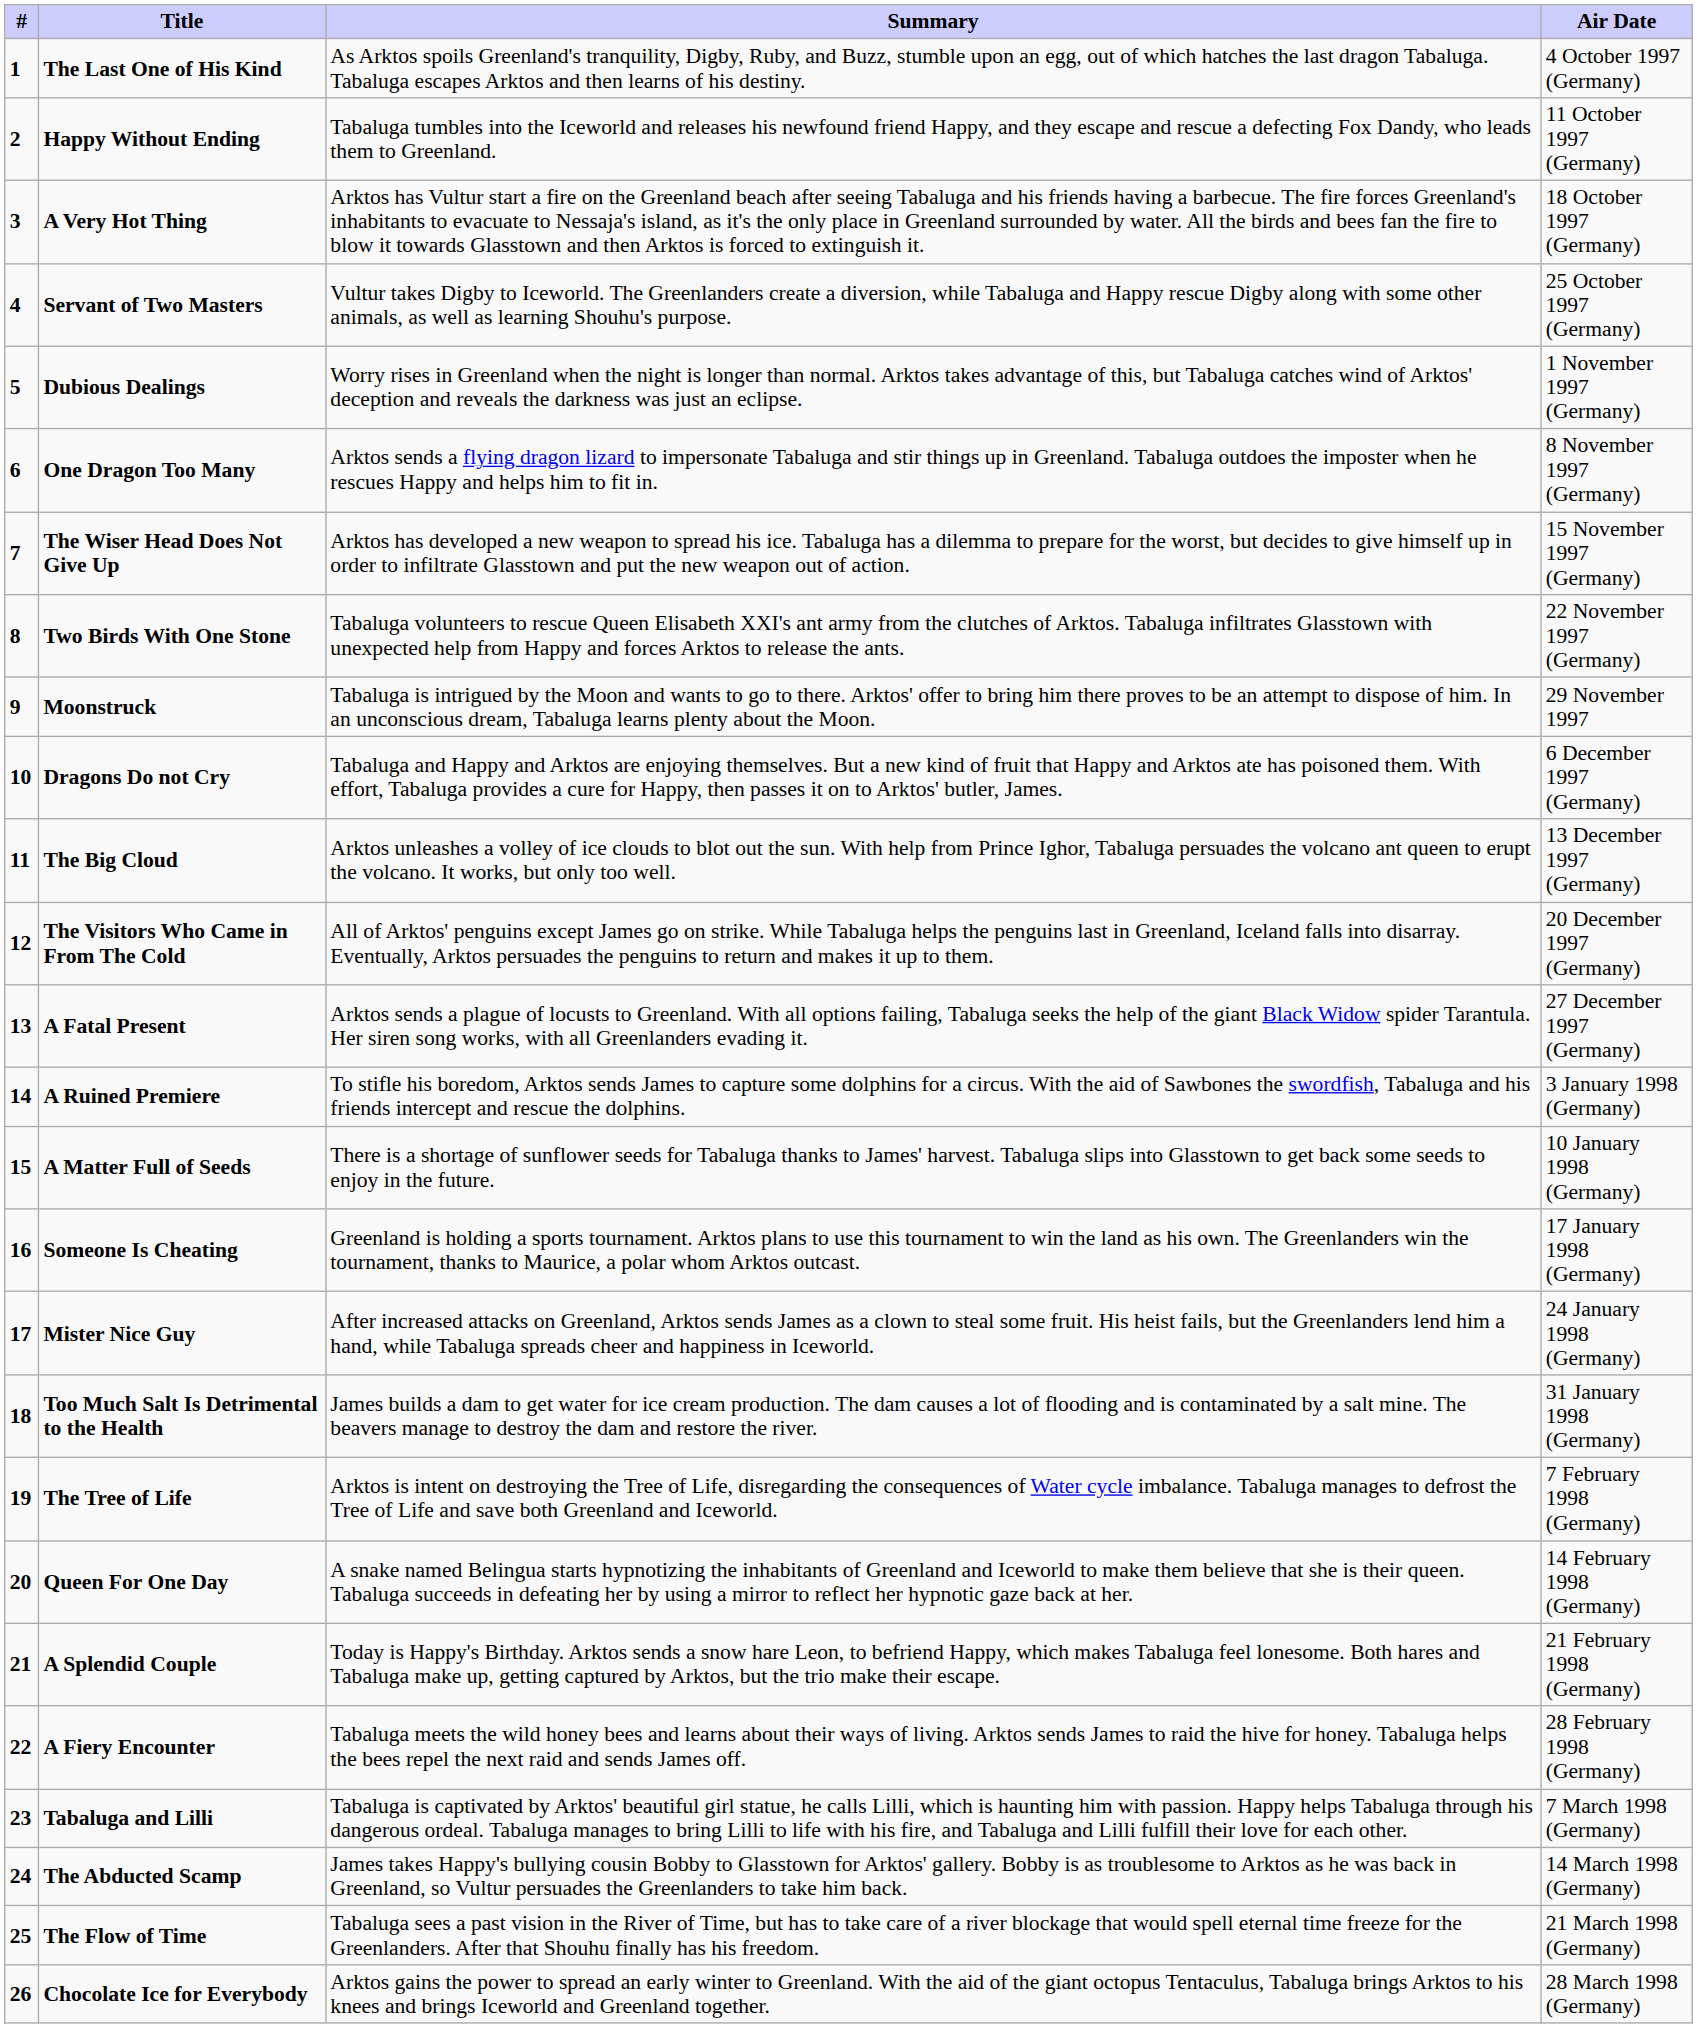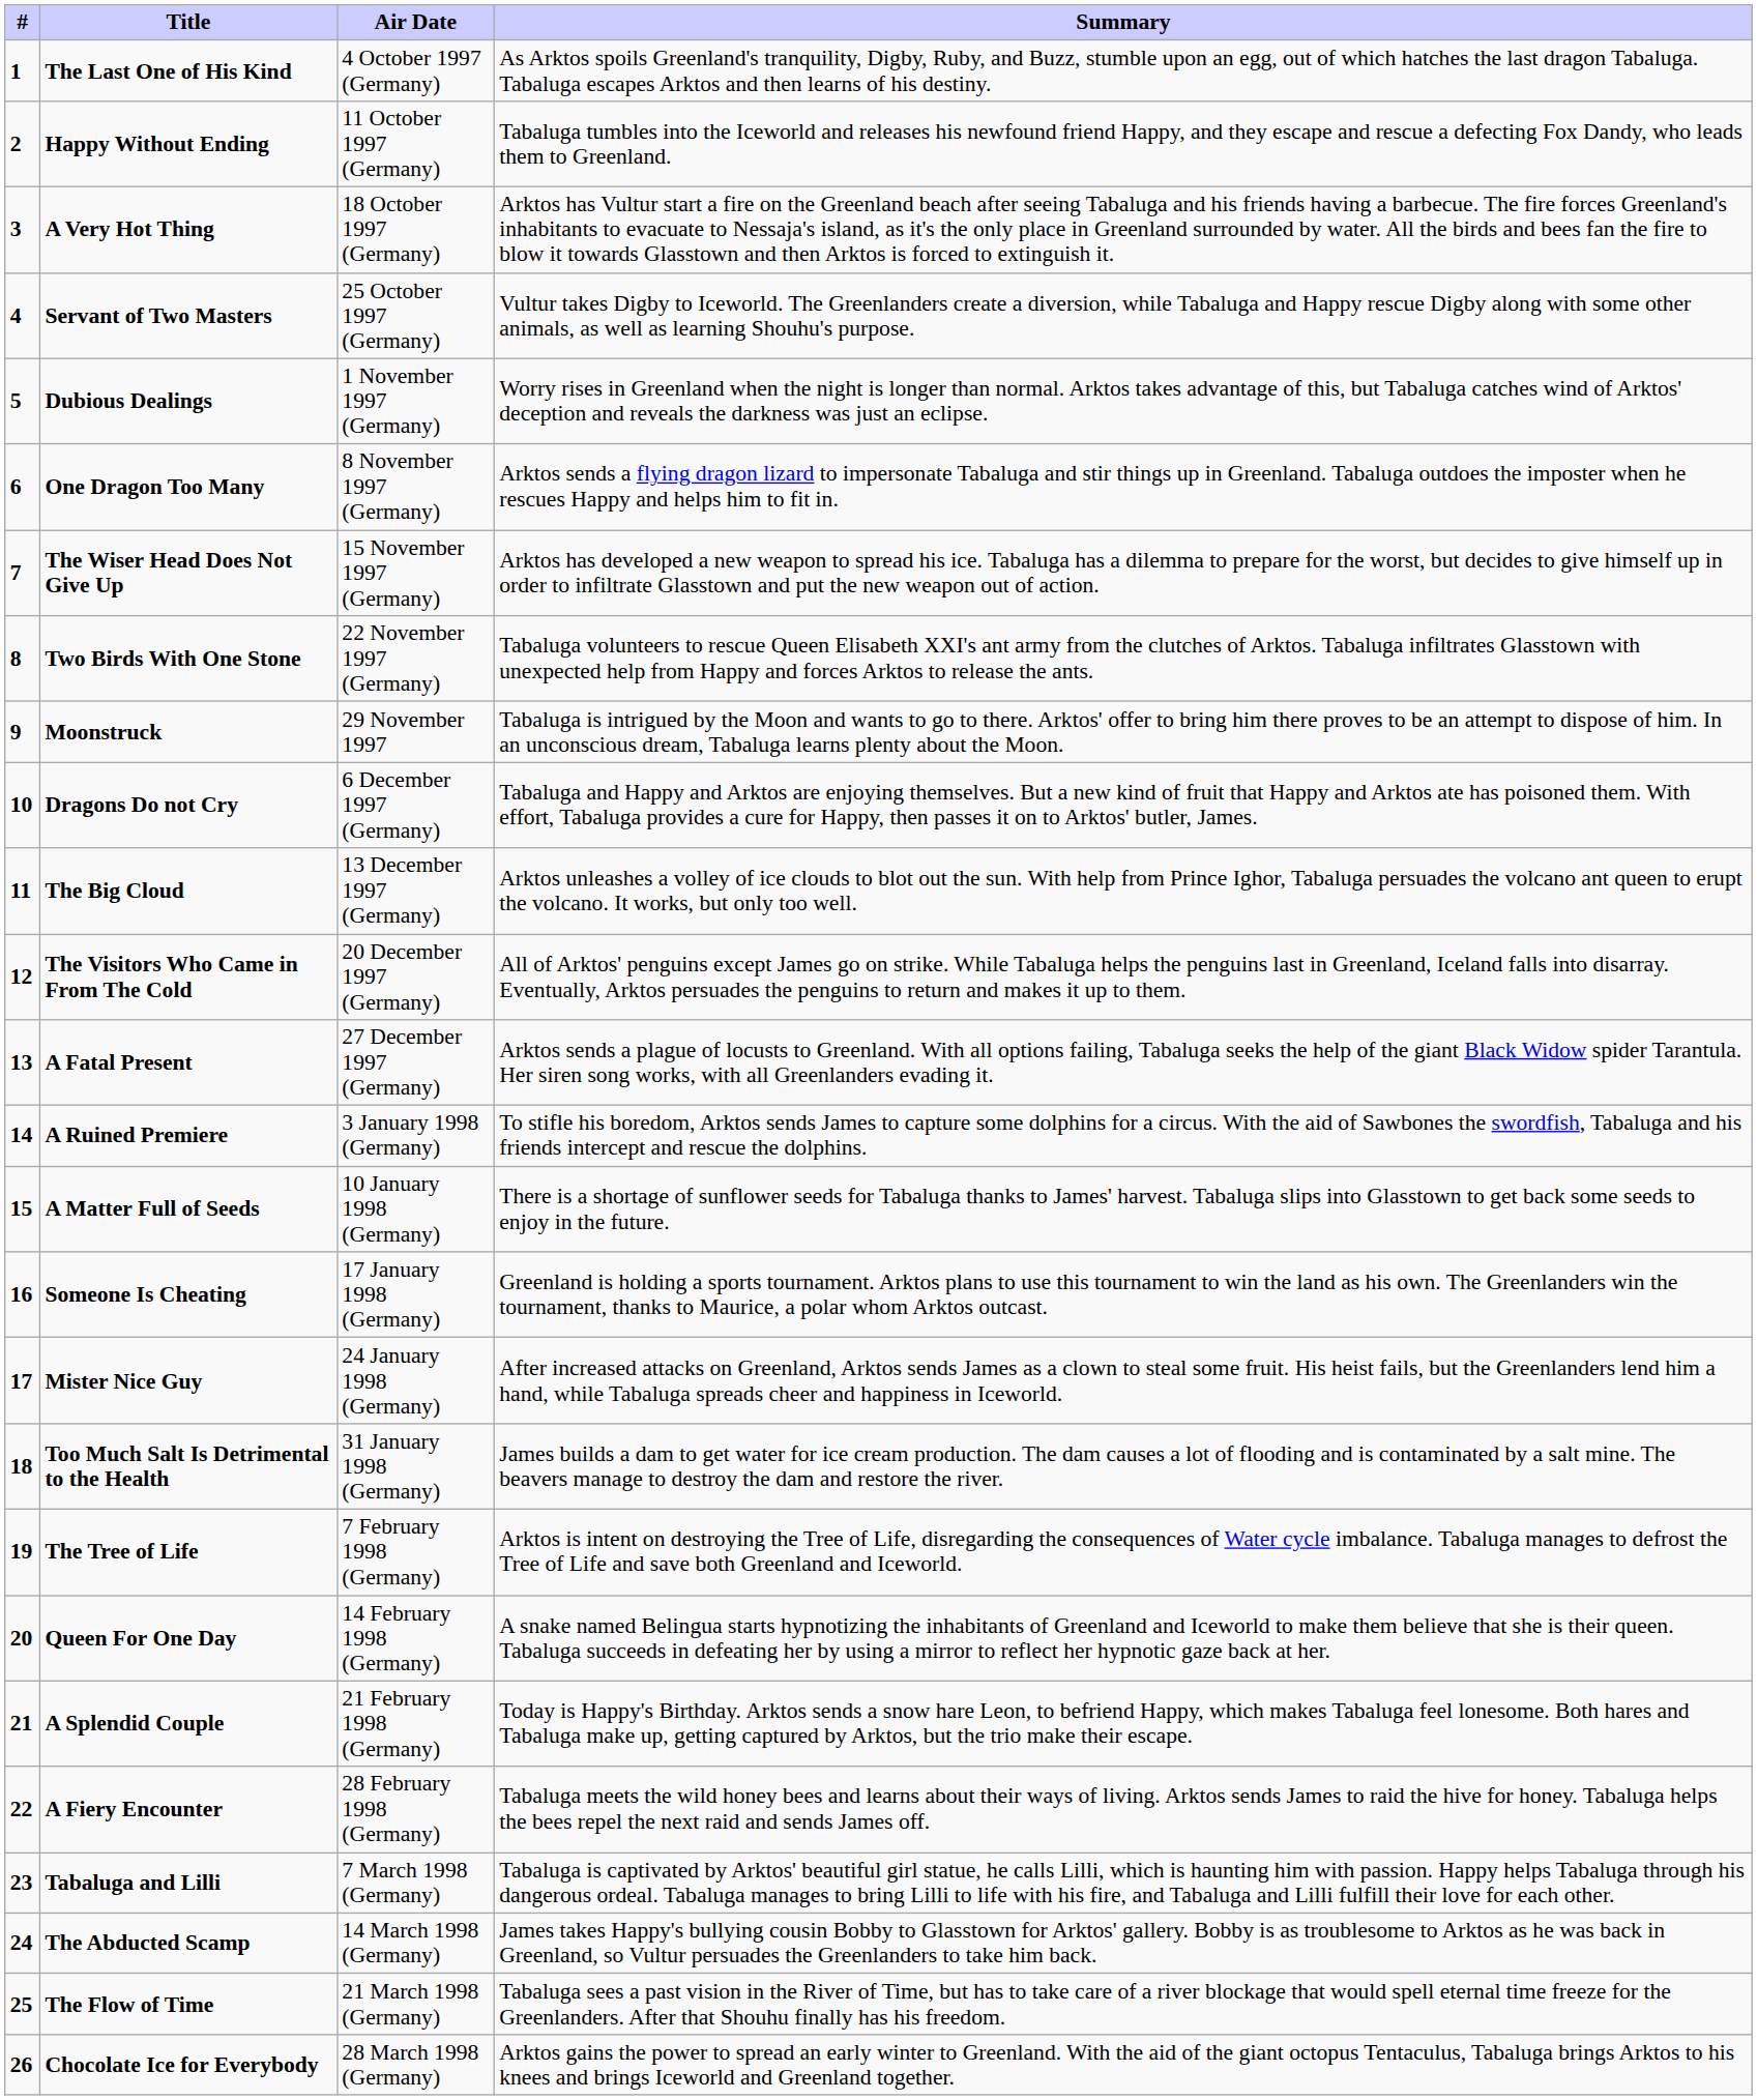 <table class="wikitable" style="width:99%;">
 <tr>
 <th style="background:#ccf; width:2%;"><strong>#</strong></th>
 <th style="background:#ccf; width:17%;"><strong>Title</strong></th>
+<th style="background:#ccf; width:9%;"><strong>Air Date</strong></th>
 <th style="background:#ccf;"><strong>Summary</strong></th>
-<th style="background:#ccf; width:9%;"><strong>Air Date</strong></th>
 </tr>
 <tr>
 <td><strong>1</strong></td>
 <td><strong>The Last One of His Kind</strong></td>
+<td>4 October 1997 (Germany)</td>
 <td>As Arktos spoils Greenland's tranquility, Digby, Ruby, and Buzz, stumble upon an egg, out of which hatches the last dragon Tabaluga. Tabaluga escapes Arktos and then learns of his destiny.</td>
-<td>4 October 1997 (Germany)</td>
 </tr>
 <tr>
 <td><strong>2</strong></td>
 <td><strong>Happy Without Ending</strong></td>
+<td>11 October 1997 (Germany)</td>
 <td>Tabaluga tumbles into the Iceworld and releases his newfound friend Happy, and they escape and rescue a defecting Fox Dandy, who leads them to Greenland.</td>
-<td>11 October 1997 (Germany)</td>
 </tr>
 <tr>
 <td><strong>3</strong></td>
 <td><strong>A Very Hot Thing</strong></td>
+<td>18 October 1997 (Germany)</td>
 <td>Arktos has Vultur start a fire on the Greenland beach after seeing Tabaluga and his friends having a barbecue. The fire forces Greenland's inhabitants to evacuate to Nessaja's island, as it's the only place in Greenland surrounded by water. All the birds and bees fan the fire to blow it towards Glasstown and then Arktos is forced to extinguish it.</td>
-<td>18 October 1997 (Germany)</td>
 </tr>
 <tr>
 <td><strong>4</strong></td>
 <td><strong>Servant of Two Masters</strong></td>
+<td>25 October 1997 (Germany)</td>
 <td>Vultur takes Digby to Iceworld. The Greenlanders create a diversion, while Tabaluga and Happy rescue Digby along with some other animals, as well as learning Shouhu's purpose.</td>
-<td>25 October 1997 (Germany)</td>
 </tr>
 <tr>
 <td><strong>5</strong></td>
 <td><strong>Dubious Dealings</strong></td>
+<td>1 November 1997 (Germany)</td>
 <td>Worry rises in Greenland when the night is longer than normal. Arktos takes advantage of this, but Tabaluga catches wind of Arktos' deception and reveals the darkness was just an eclipse.</td>
-<td>1 November 1997 (Germany)</td>
 </tr>
 <tr>
 <td><strong>6</strong></td>
 <td><strong>One Dragon Too Many</strong></td>
+<td>8 November 1997 (Germany)</td>
 <td>Arktos sends a <a href='#'>flying dragon lizard</a> to impersonate Tabaluga and stir things up in Greenland. Tabaluga outdoes the imposter when he rescues Happy and helps him to fit in.</td>
-<td>8 November 1997 (Germany)</td>
 </tr>
 <tr>
 <td><strong>7</strong></td>
 <td><strong>The Wiser Head Does Not Give Up</strong></td>
+<td>15 November 1997 (Germany)</td>
 <td>Arktos has developed a new weapon to spread his ice. Tabaluga has a dilemma to prepare for the worst, but decides to give himself up in order to infiltrate Glasstown and put the new weapon out of action.</td>
-<td>15 November 1997 (Germany)</td>
 </tr>
 <tr>
 <td><strong>8</strong></td>
 <td><strong>Two Birds With One Stone</strong></td>
+<td>22 November 1997 (Germany)</td>
 <td>Tabaluga volunteers to rescue Queen Elisabeth XXI's ant army from the clutches of Arktos. Tabaluga infiltrates Glasstown with unexpected help from Happy and forces Arktos to release the ants.</td>
-<td>22 November 1997 (Germany)</td>
 </tr>
 <tr>
 <td><strong>9</strong></td>
 <td><strong>Moonstruck</strong></td>
+<td>29 November 1997</td>
 <td>Tabaluga is intrigued by the Moon and wants to go to there. Arktos' offer to bring him there proves to be an attempt to dispose of him. In an unconscious dream, Tabaluga learns plenty about the Moon.</td>
-<td>29 November 1997</td>
 </tr>
 <tr>
 <td><strong>10</strong></td>
 <td><strong>Dragons Do not Cry</strong></td>
+<td>6 December 1997 (Germany)</td>
 <td>Tabaluga and Happy and Arktos are enjoying themselves. But a new kind of fruit that Happy and Arktos ate has poisoned them. With effort, Tabaluga provides a cure for Happy, then passes it on to Arktos' butler, James.</td>
-<td>6 December 1997 (Germany)</td>
 </tr>
 <tr>
 <td><strong>11</strong></td>
 <td><strong>The Big Cloud</strong></td>
+<td>13 December 1997 (Germany)</td>
 <td>Arktos unleashes a volley of ice clouds to blot out the sun. With help from Prince Ighor, Tabaluga persuades the volcano ant queen to erupt the volcano. It works, but only too well.</td>
-<td>13 December 1997 (Germany)</td>
 </tr>
 <tr>
 <td><strong>12</strong></td>
 <td><strong>The Visitors Who Came in From The Cold</strong></td>
+<td>20 December 1997 (Germany)</td>
 <td>All of Arktos' penguins except James go on strike. While Tabaluga helps the penguins last in Greenland, Iceland falls into disarray. Eventually, Arktos persuades the penguins to return and makes it up to them.</td>
-<td>20 December 1997 (Germany)</td>
 </tr>
 <tr>
 <td><strong>13</strong></td>
 <td><strong>A Fatal Present</strong></td>
+<td>27 December 1997 (Germany)</td>
 <td>Arktos sends a plague of locusts to Greenland. With all options failing, Tabaluga seeks the help of the giant <a href='#'>Black Widow</a> spider Tarantula. Her siren song works, with all Greenlanders evading it.</td>
-<td>27 December 1997 (Germany)</td>
 </tr>
 <tr>
 <td><strong>14</strong></td>
 <td><strong>A Ruined Premiere</strong></td>
+<td>3 January 1998 (Germany)</td>
 <td>To stifle his boredom, Arktos sends James to capture some dolphins for a circus. With the aid of Sawbones the <a href='#'>swordfish</a>, Tabaluga and his friends intercept and rescue the dolphins.</td>
-<td>3 January 1998 (Germany)</td>
 </tr>
 <tr>
 <td><strong>15</strong></td>
 <td><strong>A Matter Full of Seeds</strong></td>
+<td>10 January 1998 (Germany)</td>
 <td>There is a shortage of sunflower seeds for Tabaluga thanks to James' harvest. Tabaluga slips into Glasstown to get back some seeds to enjoy in the future.</td>
-<td>10 January 1998 (Germany)</td>
 </tr>
 <tr>
 <td><strong>16</strong></td>
 <td><strong>Someone Is Cheating</strong></td>
+<td>17 January 1998 (Germany)</td>
 <td>Greenland is holding a sports tournament. Arktos plans to use this tournament to win the land as his own. The Greenlanders win the tournament, thanks to Maurice, a polar whom Arktos outcast.</td>
-<td>17 January 1998 (Germany)</td>
 </tr>
 <tr>
 <td><strong>17</strong></td>
 <td><strong>Mister Nice Guy</strong></td>
+<td>24 January 1998 (Germany)</td>
 <td>After increased attacks on Greenland, Arktos sends James as a clown to steal some fruit. His heist fails, but the Greenlanders lend him a hand, while Tabaluga spreads cheer and happiness in Iceworld.</td>
-<td>24 January 1998 (Germany)</td>
 </tr>
 <tr>
 <td><strong>18</strong></td>
 <td><strong>Too Much Salt Is Detrimental to the Health</strong></td>
+<td>31 January 1998 (Germany)</td>
 <td>James builds a dam to get water for ice cream production. The dam causes a lot of flooding and is contaminated by a salt mine. The beavers manage to destroy the dam and restore the river.</td>
-<td>31 January 1998 (Germany)</td>
 </tr>
 <tr>
 <td><strong>19</strong></td>
 <td><strong>The Tree of Life</strong></td>
+<td>7 February 1998 (Germany)</td>
 <td>Arktos is intent on destroying the Tree of Life, disregarding the consequences of <a href='#'>Water cycle</a> imbalance. Tabaluga manages to defrost the Tree of Life and save both Greenland and Iceworld.</td>
-<td>7 February 1998 (Germany)</td>
 </tr>
 <tr>
 <td><strong>20</strong></td>
 <td><strong>Queen For One Day</strong></td>
+<td>14 February 1998 (Germany)</td>
 <td>A snake named Belingua starts hypnotizing the inhabitants of Greenland and Iceworld to make them believe that she is their queen. Tabaluga succeeds in defeating her by using a mirror to reflect her hypnotic gaze back at her.</td>
-<td>14 February 1998 (Germany)</td>
 </tr>
 <tr>
 <td><strong>21</strong></td>
 <td><strong>A Splendid Couple</strong></td>
+<td>21 February 1998 (Germany)</td>
 <td>Today is Happy's Birthday. Arktos sends a snow hare Leon, to befriend Happy, which makes Tabaluga feel lonesome. Both hares and Tabaluga make up, getting captured by Arktos, but the trio make their escape.</td>
-<td>21 February 1998 (Germany)</td>
 </tr>
 <tr>
 <td><strong>22</strong></td>
 <td><strong>A Fiery Encounter</strong></td>
+<td>28 February 1998 (Germany)</td>
 <td>Tabaluga meets the wild honey bees and learns about their ways of living. Arktos sends James to raid the hive for honey. Tabaluga helps the bees repel the next raid and sends James off.</td>
-<td>28 February 1998 (Germany)</td>
 </tr>
 <tr>
 <td><strong>23</strong></td>
 <td><strong>Tabaluga and Lilli</strong></td>
+<td>7 March 1998 (Germany)</td>
 <td>Tabaluga is captivated by Arktos' beautiful girl statue, he calls Lilli, which is haunting him with passion. Happy helps Tabaluga through his dangerous ordeal. Tabaluga manages to bring Lilli to life with his fire, and Tabaluga and Lilli fulfill their love for each other.</td>
-<td>7 March 1998 (Germany)</td>
 </tr>
 <tr>
 <td><strong>24</strong></td>
 <td><strong>The Abducted Scamp</strong></td>
+<td>14 March 1998 (Germany)</td>
 <td>James takes Happy's bullying cousin Bobby to Glasstown for Arktos' gallery. Bobby is as troublesome to Arktos as he was back in Greenland, so Vultur persuades the Greenlanders to take him back.</td>
-<td>14 March 1998 (Germany)</td>
 </tr>
 <tr>
 <td><strong>25</strong></td>
 <td><strong>The Flow of Time</strong></td>
+<td>21 March 1998 (Germany)</td>
 <td>Tabaluga sees a past vision in the River of Time, but has to take care of a river blockage that would spell eternal time freeze for the Greenlanders. After that Shouhu finally has his freedom.</td>
-<td>21 March 1998 (Germany)</td>
 </tr>
 <tr>
 <td><strong>26</strong></td>
 <td><strong>Chocolate Ice for Everybody</strong></td>
+<td>28 March 1998 (Germany)</td>
 <td>Arktos gains the power to spread an early winter to Greenland. With the aid of the giant octopus Tentaculus, Tabaluga brings Arktos to his knees and brings Iceworld and Greenland together.</td>
-<td>28 March 1998 (Germany)</td>
 </tr>
 </table>
